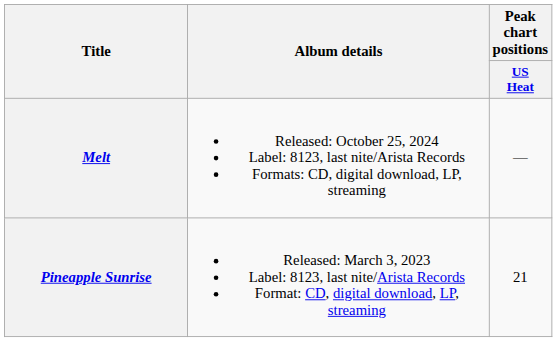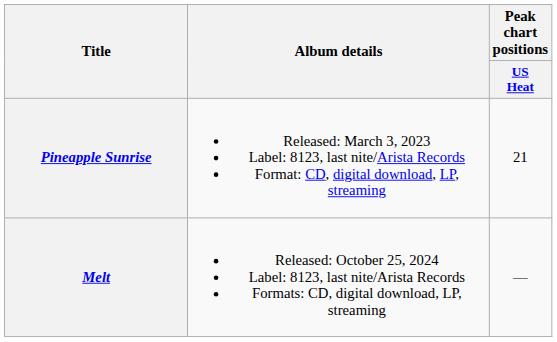 <table class="wikitable plainrowheaders" style="text-align:center;">
 <tr>
 <th scope="col" rowspan="2" style="width:12em;">Title</th>
 <th scope="col" rowspan="2" style="width:20em;">Album details</th>
 <th scope="col">Peak chart positions</th>
 </tr>
 <tr>
 <th scope="col" style="width:3em;font-size:90%;"><a href='#'>US<br>Heat</a><br></th>
 </tr>
 <tr>
+<th scope="row"><em><a href='#'>Pineapple Sunrise</a></em></th>
+<td><br><ul><li>Released: March 3, 2023</li><li>Label: 8123, last nite/<a href='#'>Arista Records</a></li><li>Format: <a href='#'>CD</a>, <a href='#'>digital download</a>, <a href='#'>LP</a>, <a href='#'>streaming</a></li></ul></td>
+<td>21</td>
+</tr>
+<tr>
 <th scope="row"><em><a href='#'>Melt</a></em></th>
 <td><br><ul><li>Released: October 25, 2024</li><li>Label: 8123, last nite/Arista Records</li><li>Formats: CD, digital download, LP, streaming</li></ul></td>
 <td>—</td>
 </tr>
-<tr>
-<th scope="row"><em><a href='#'>Pineapple Sunrise</a></em></th>
-<td><br><ul><li>Released: March 3, 2023</li><li>Label: 8123, last nite/<a href='#'>Arista Records</a></li><li>Format: <a href='#'>CD</a>, <a href='#'>digital download</a>, <a href='#'>LP</a>, <a href='#'>streaming</a></li></ul></td>
-<td>21</td>
-</tr>
 </table>
